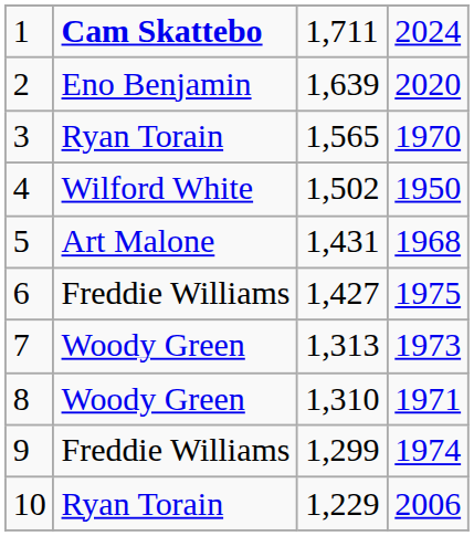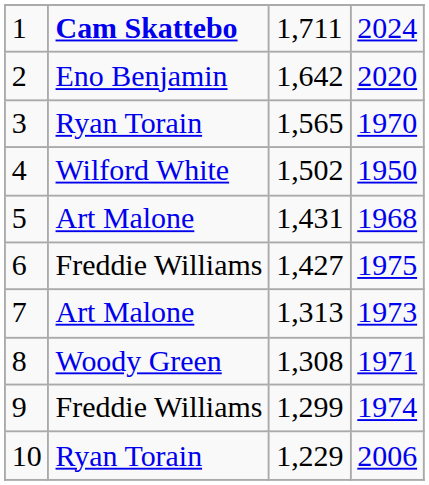 <table class="wikitable">
 <tr>
 </tr>
 <tr>
 <td>1</td>
 <td><strong><a href='#'>Cam Skattebo</a></strong></td>
 <td>1,711</td>
 <td><a href='#'>2024</a></td>
 </tr>
 <tr>
 <td>2</td>
 <td><a href='#'>Eno Benjamin</a></td>
-<td>1,639</td>
+<td>1,642</td>
 <td><a href='#'>2020</a></td>
 </tr>
 <tr>
 <td>3</td>
 <td><a href='#'>Ryan Torain</a></td>
 <td>1,565</td>
 <td><a href='#'>1970</a></td>
 </tr>
 <tr>
 <td>4</td>
 <td><a href='#'>Wilford White</a></td>
 <td>1,502</td>
 <td><a href='#'>1950</a></td>
 </tr>
 <tr>
 <td>5</td>
 <td><a href='#'>Art Malone</a></td>
 <td>1,431</td>
 <td><a href='#'>1968</a></td>
 </tr>
 <tr>
 <td>6</td>
 <td>Freddie Williams</td>
 <td>1,427</td>
 <td><a href='#'>1975</a></td>
 </tr>
 <tr>
 <td>7</td>
-<td><a href='#'>Woody Green</a></td>
+<td><a href='#'>Art Malone</a></td>
 <td>1,313</td>
 <td><a href='#'>1973</a></td>
 </tr>
 <tr>
 <td>8</td>
 <td><a href='#'>Woody Green</a></td>
-<td>1,310</td>
+<td>1,308</td>
 <td><a href='#'>1971</a></td>
 </tr>
 <tr>
 <td>9</td>
 <td>Freddie Williams</td>
 <td>1,299</td>
 <td><a href='#'>1974</a></td>
 </tr>
 <tr>
 <td>10</td>
 <td><a href='#'>Ryan Torain</a></td>
 <td>1,229</td>
 <td><a href='#'>2006</a></td>
 </tr>
 </table>
